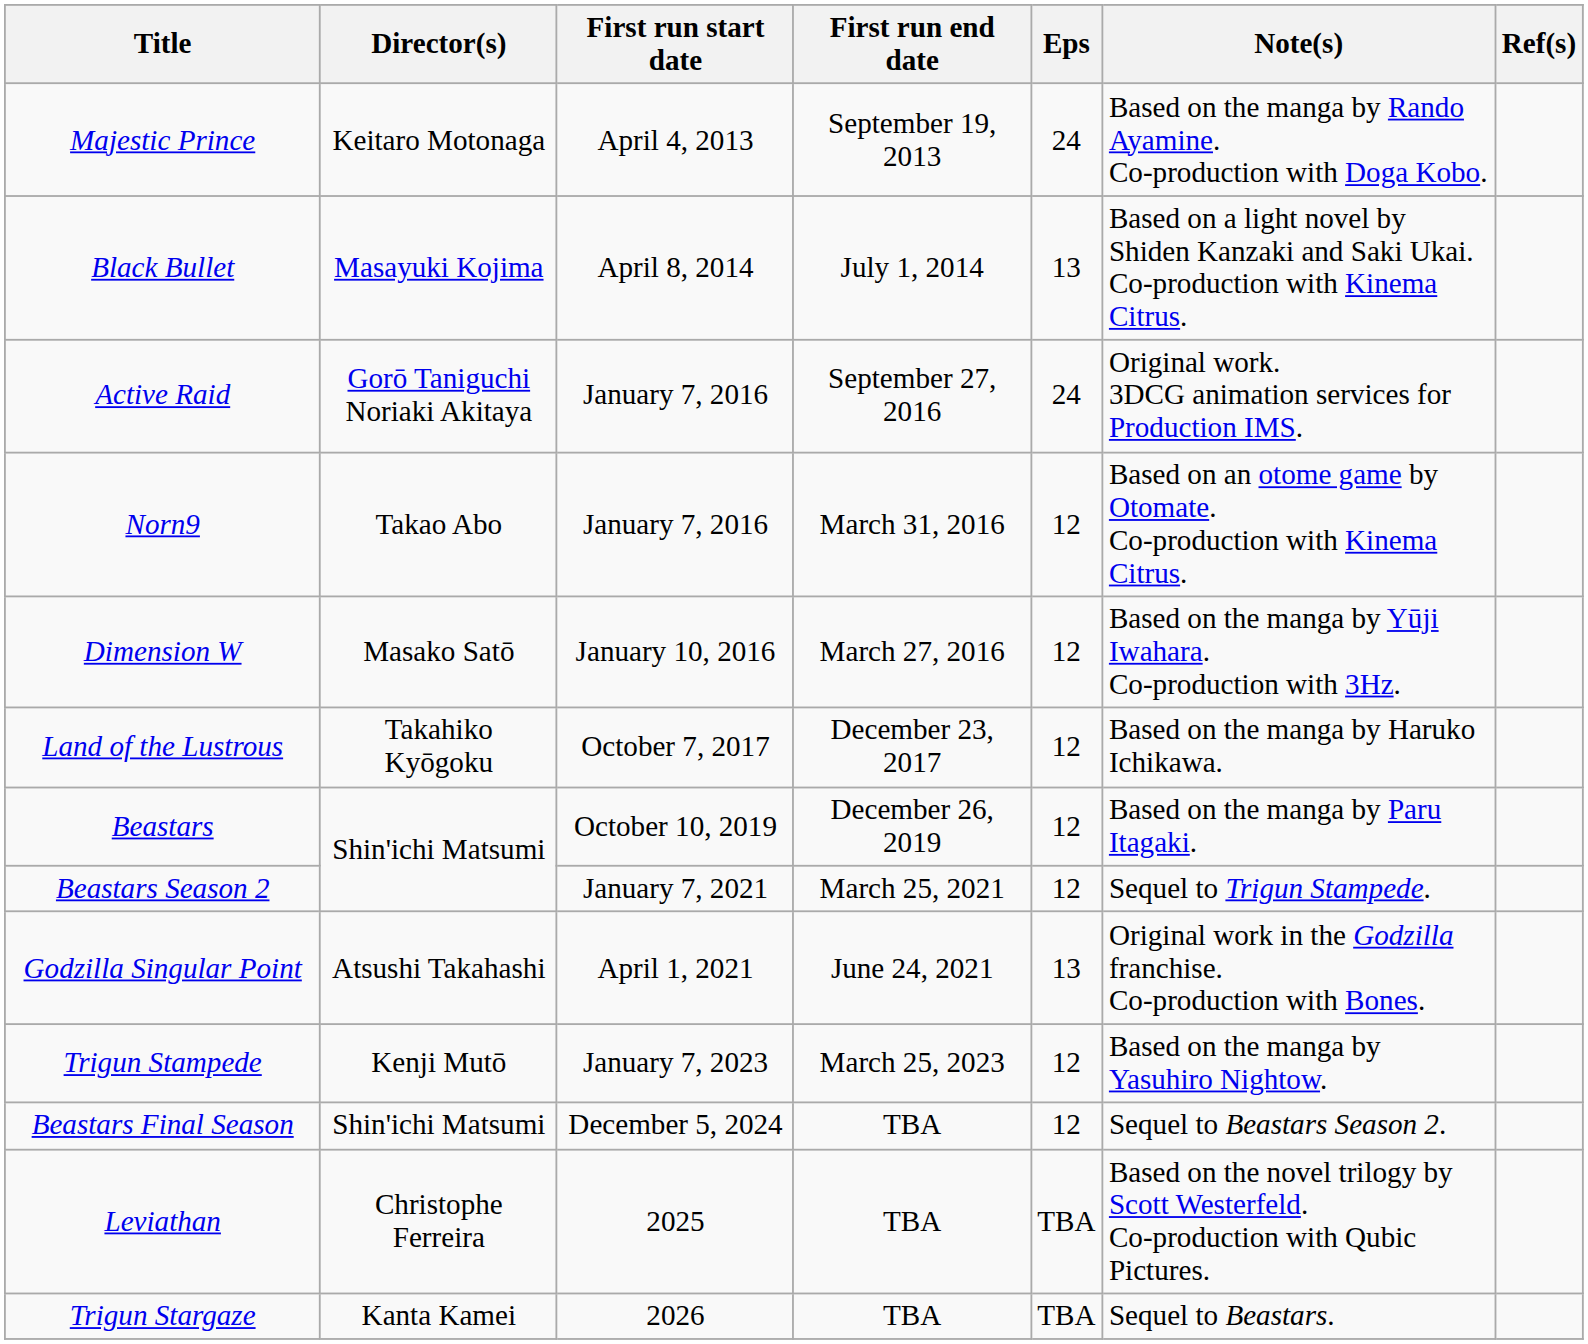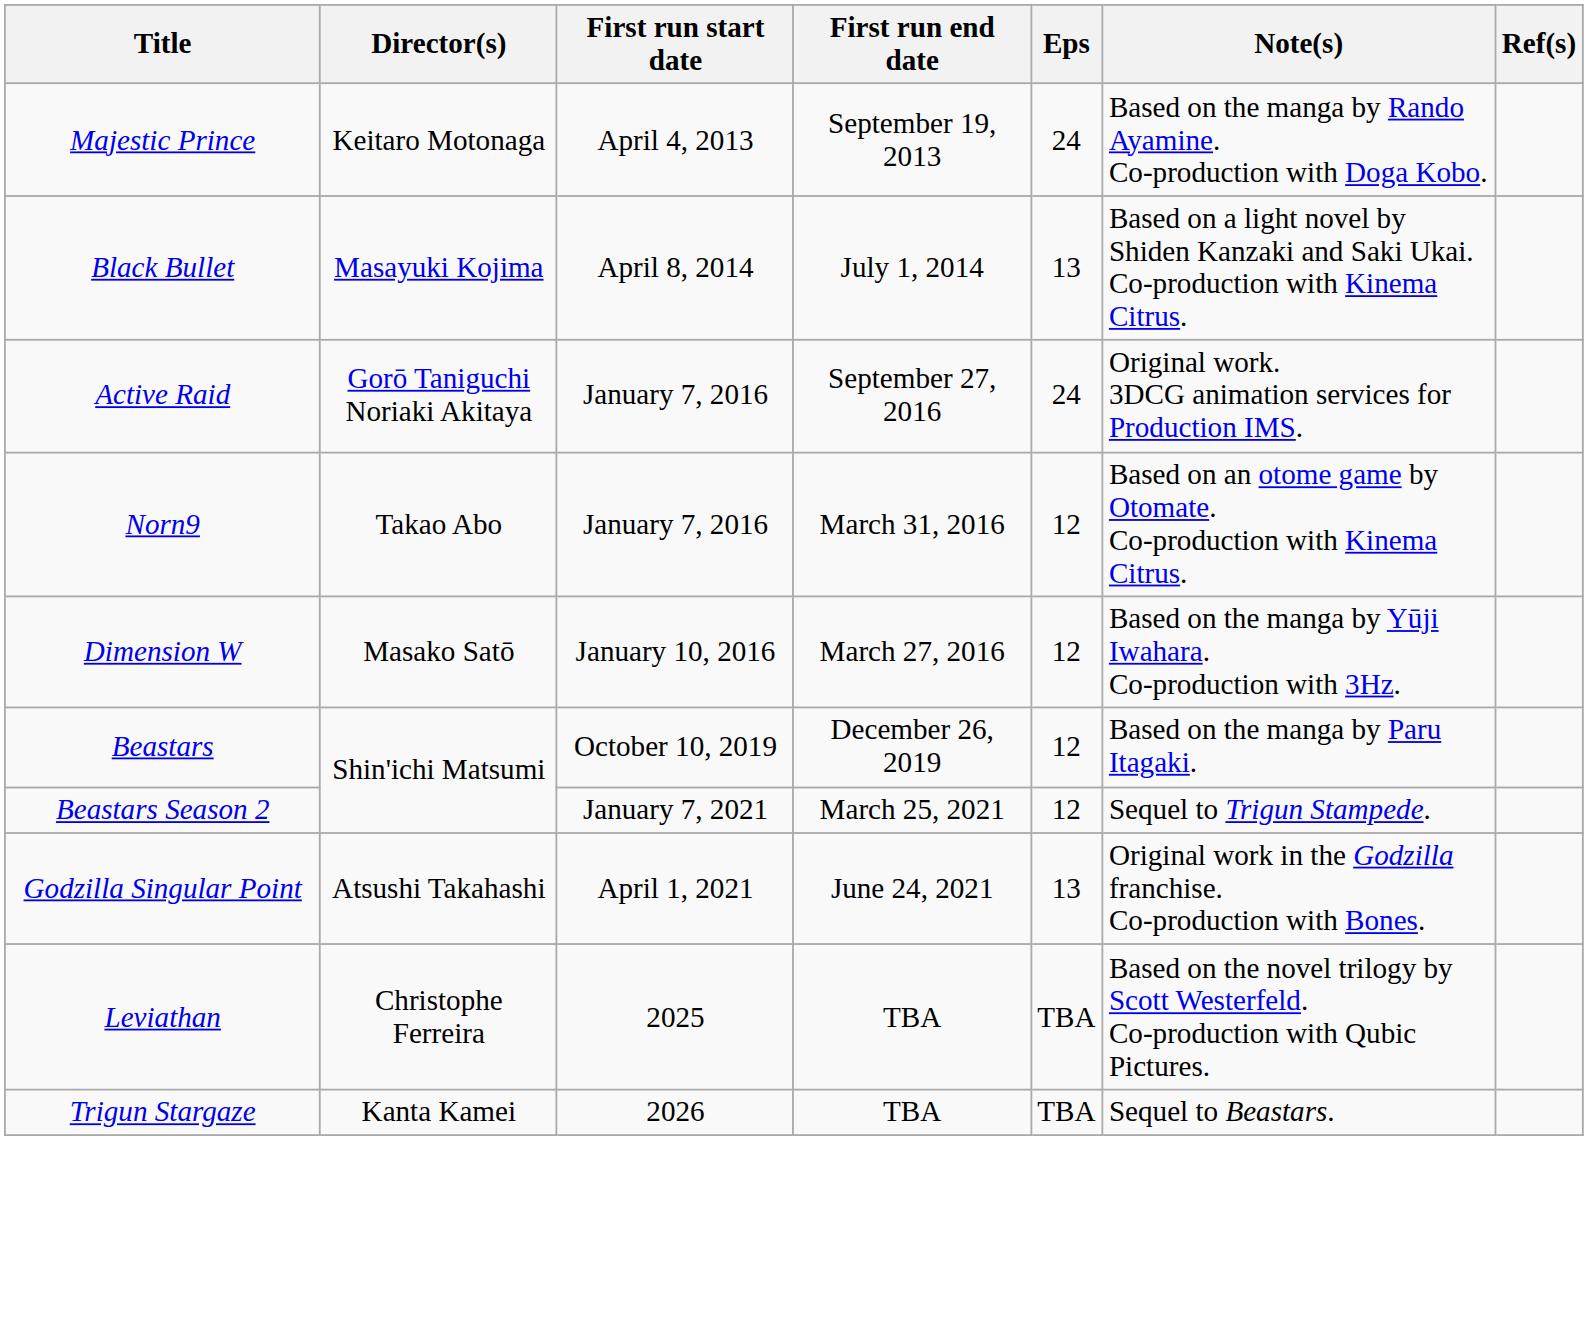 <table class="wikitable sortable" style="text-align:center; margin=auto; ">
 <tr>
 <th scope="col" width=20%>Title</th>
 <th scope="col" width=15%>Director(s)</th>
 <th scope="col" width=15%>First run start date</th>
 <th scope="col" width=15%>First run end date</th>
 <th scope="col" class="unsortable">Eps</th>
 <th scope="col" class="unsortable">Note(s)</th>
 <th scope="col" class="unsortable">Ref(s)</th>
 </tr>
 <tr>
 <td><em><a href='#'>Majestic Prince</a></em></td>
 <td>Keitaro Motonaga</td>
 <td>April 4, 2013</td>
 <td>September 19, 2013</td>
 <td>24</td>
 <td style="text-align:left;">Based on the manga by <a href='#'>Rando Ayamine</a>.<br>Co-production with <a href='#'>Doga Kobo</a>.</td>
 <td></td>
 </tr>
 <tr>
 <td><em><a href='#'>Black Bullet</a></em></td>
 <td><a href='#'>Masayuki Kojima</a></td>
 <td>April 8, 2014</td>
 <td>July 1, 2014</td>
 <td>13</td>
 <td style="text-align:left;">Based on a light novel by Shiden Kanzaki and Saki Ukai.<br>Co-production with <a href='#'>Kinema Citrus</a>.</td>
 <td></td>
 </tr>
 <tr>
 <td><em><a href='#'>Active Raid</a></em></td>
 <td><a href='#'>Gorō Taniguchi</a> <br>Noriaki Akitaya</td>
 <td>January 7, 2016</td>
 <td>September 27, 2016</td>
 <td>24</td>
 <td style="text-align:left;">Original work.<br>3DCG animation services for <a href='#'>Production IMS</a>.</td>
 <td></td>
 </tr>
 <tr>
 <td><em><a href='#'>Norn9</a></em></td>
 <td>Takao Abo</td>
 <td>January 7, 2016</td>
 <td>March 31, 2016</td>
 <td>12</td>
 <td style="text-align:left;">Based on an <a href='#'>otome game</a> by <a href='#'>Otomate</a>.<br>Co-production with <a href='#'>Kinema Citrus</a>.</td>
 <td></td>
 </tr>
 <tr>
 <td><em><a href='#'>Dimension W</a></em></td>
 <td>Masako Satō</td>
 <td>January 10, 2016</td>
 <td>March 27, 2016</td>
 <td>12</td>
 <td style="text-align:left;">Based on the manga by <a href='#'>Yūji Iwahara</a>.<br>Co-production with <a href='#'>3Hz</a>.</td>
 <td></td>
 </tr>
 <tr>
-<td><em><a href='#'>Land of the Lustrous</a></em></td>
-<td>Takahiko Kyōgoku</td>
-<td>October 7, 2017</td>
-<td>December 23, 2017</td>
-<td>12</td>
-<td style="text-align:left;">Based on the manga by Haruko Ichikawa.</td>
-<td></td>
-</tr>
-<tr>
 <td><em><a href='#'>Beastars</a></em></td>
 <td rowspan="2">Shin'ichi Matsumi</td>
 <td>October 10, 2019</td>
 <td>December 26, 2019</td>
 <td>12</td>
 <td style="text-align:left;">Based on the manga by <a href='#'>Paru Itagaki</a>.</td>
 <td></td>
 </tr>
 <tr>
 <td><em><a href='#'>Beastars Season 2</a></em></td>
 <td>January 7, 2021</td>
 <td>March 25, 2021</td>
 <td>12</td>
 <td style="text-align:left;">Sequel to <em><a href='#'>Trigun Stampede</a></em>.</td>
 <td></td>
 </tr>
 <tr>
 <td><em><a href='#'>Godzilla Singular Point</a></em></td>
 <td>Atsushi Takahashi</td>
 <td>April 1, 2021</td>
 <td>June 24, 2021</td>
 <td>13</td>
 <td style="text-align:left;">Original work in the <a href='#'><em>Godzilla</em></a> franchise.<br>Co-production with <a href='#'>Bones</a>.</td>
 <td></td>
 </tr>
 <tr>
-<td><em><a href='#'>Trigun Stampede</a></em></td>
-<td>Kenji Mutō</td>
-<td>January 7, 2023</td>
-<td>March 25, 2023</td>
-<td>12</td>
-<td style="text-align:left;">Based on the manga by <a href='#'>Yasuhiro Nightow</a>.</td>
-<td></td>
-</tr>
-<tr>
-<td><em><a href='#'>Beastars Final Season</a></em></td>
-<td>Shin'ichi Matsumi</td>
-<td>December 5, 2024</td>
-<td>TBA</td>
-<td>12</td>
-<td style="text-align:left;">Sequel to <em>Beastars Season 2</em>.</td>
-<td></td>
-</tr>
-<tr>
 <td><em><a href='#'>Leviathan</a></em></td>
 <td>Christophe Ferreira</td>
 <td>2025</td>
 <td>TBA</td>
 <td>TBA</td>
 <td style="text-align:left;">Based on the novel trilogy by <a href='#'>Scott Westerfeld</a>.<br>Co-production with Qubic Pictures.</td>
 <td></td>
 </tr>
 <tr>
 <td><em><a href='#'>Trigun Stargaze</a></em></td>
 <td>Kanta Kamei</td>
 <td>2026</td>
 <td>TBA</td>
 <td>TBA</td>
 <td style="text-align:left;">Sequel to <em>Beastars</em>.</td>
 <td></td>
 </tr>
 </table>
